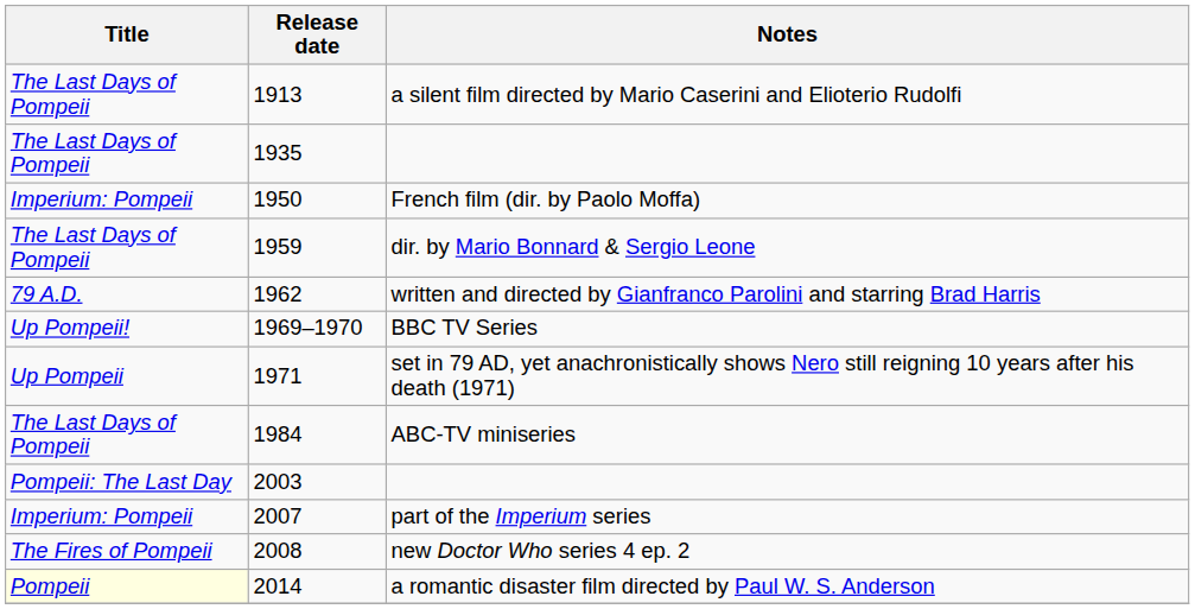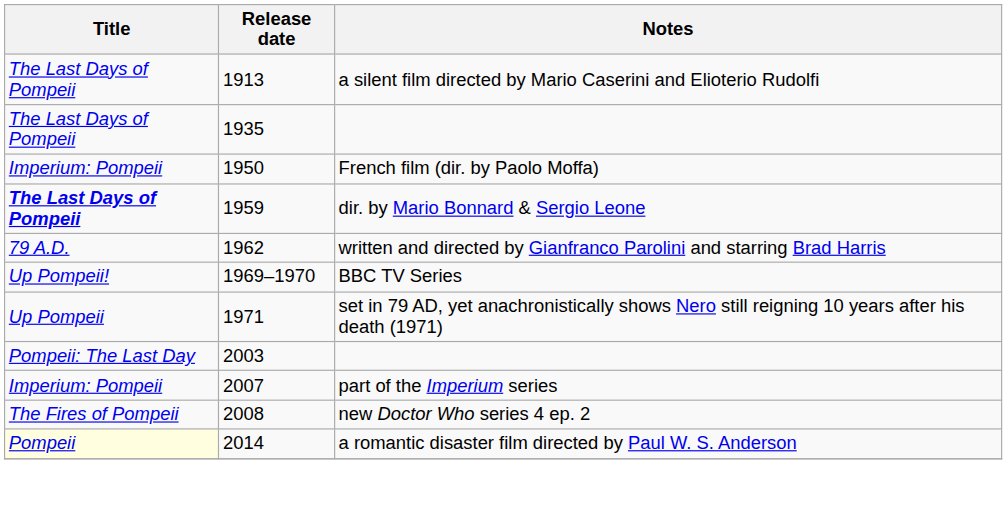 <table class="wikitable sortable">
 <tr>
 <th scope="col">Title</th>
 <th scope="col">Release date</th>
 <th scope="col" class="unsortable">Notes</th>
 </tr>
 <tr>
 <td><em><a href='#'>The Last Days of Pompeii</a></em></td>
 <td>1913</td>
 <td>a silent film directed by Mario Caserini and Elioterio Rudolfi</td>
 </tr>
 <tr>
 <td><em><a href='#'>The Last Days of Pompeii</a></em></td>
 <td>1935</td>
 <td></td>
 </tr>
 <tr>
 <td><em><a href='#'>Imperium: Pompeii</a></em></td>
 <td>1950</td>
 <td>French film (dir. by Paolo Moffa)</td>
 </tr>
 <tr>
-<td><em><a href='#'>The Last Days of Pompeii</a></em></td>
+<td><strong><em><a href='#'>The Last Days of Pompeii</a></em></strong></td>
 <td>1959</td>
 <td>dir. by <a href='#'>Mario Bonnard</a> & <a href='#'>Sergio Leone</a></td>
 </tr>
 <tr>
 <td><em><a href='#'>79 A.D.</a></em></td>
 <td>1962</td>
 <td>written and directed  by <a href='#'>Gianfranco Parolini</a> and starring <a href='#'>Brad Harris</a></td>
 </tr>
 <tr>
 <td><em><a href='#'>Up Pompeii!</a></em></td>
 <td>1969–1970</td>
 <td>BBC TV Series</td>
 </tr>
 <tr>
 <td><em><a href='#'>Up Pompeii</a></em></td>
 <td>1971</td>
 <td>set in 79 AD, yet anachronistically shows <a href='#'>Nero</a> still reigning 10 years after his death (1971)</td>
-</tr>
-<tr>
-<td><em><a href='#'>The Last Days of Pompeii</a></em></td>
-<td>1984</td>
-<td>ABC-TV miniseries</td>
 </tr>
 <tr>
 <td><em><a href='#'>Pompeii: The Last Day</a></em></td>
 <td>2003</td>
 <td></td>
 </tr>
 <tr>
 <td><em><a href='#'>Imperium: Pompeii</a></em></td>
 <td>2007</td>
 <td>part of the <em><a href='#'>Imperium</a></em> series</td>
 </tr>
 <tr>
 <td><em><a href='#'>The Fires of Pompeii</a></em></td>
 <td>2008</td>
 <td>new <em>Doctor Who</em> series 4 ep. 2</td>
 </tr>
 <tr>
 <td style="background: lightyellow;"><em><a href='#'>Pompeii</a></em></td>
 <td>2014</td>
 <td>a romantic disaster film directed by <a href='#'>Paul W. S. Anderson</a></td>
 </tr>
 <tr>
 </tr>
 </table>
